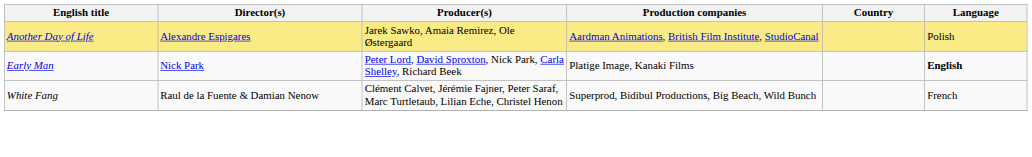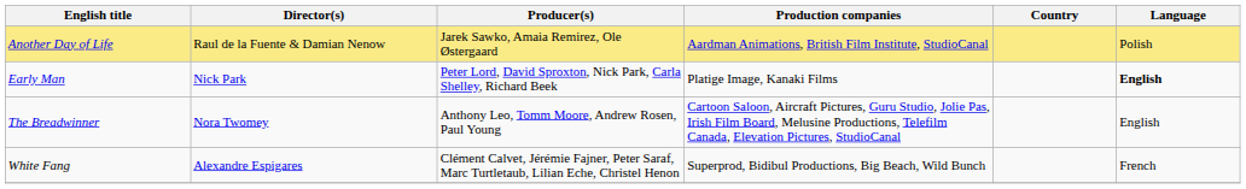 <table class="sortable wikitable" width="95%" cellpadding="5">
 <tr>
 <th width="15%">English title</th>
 <th width="20%">Director(s)</th>
 <th width="20%">Producer(s)</th>
 <th width="25%">Production companies</th>
 <th width="10%">Country</th>
 <th width="10%">Language</th>
 </tr>
 <tr style="background:#FAEB86">
 <td><em><a href='#'>Another Day of Life</a></em></td>
-<td><a href='#'>Alexandre Espigares</a></td>
+<td>Raul de la Fuente & Damian Nenow</td>
 <td>Jarek Sawko, Amaia Remirez, Ole Østergaard</td>
 <td><a href='#'>Aardman Animations</a>, <a href='#'>British Film Institute</a>, <a href='#'>StudioCanal</a></td>
 <td>    </td>
 <td>Polish</td>
 </tr>
 <tr>
 <td><em><a href='#'>Early Man</a></em></td>
 <td><a href='#'>Nick Park</a></td>
 <td><a href='#'>Peter Lord</a>, <a href='#'>David Sproxton</a>, Nick Park, <a href='#'>Carla Shelley</a>, Richard Beek</td>
 <td>Platige Image, Kanaki Films</td>
 <td></td>
 <td><strong>English</strong></td>
 </tr>
 <tr>
+<td><em><a href='#'>The Breadwinner</a></em></td>
+<td><a href='#'>Nora Twomey</a></td>
+<td>Anthony Leo, <a href='#'>Tomm Moore</a>, Andrew Rosen, Paul Young</td>
+<td><a href='#'>Cartoon Saloon</a>, Aircraft Pictures, <a href='#'>Guru Studio</a>, <a href='#'>Jolie Pas</a>, <a href='#'>Irish Film Board</a>, Melusine Productions, <a href='#'>Telefilm Canada</a>, <a href='#'>Elevation Pictures</a>, <a href='#'>StudioCanal</a></td>
+<td>  </td>
+<td>English</td>
+</tr>
+<tr>
 <td><em>White Fang</em></td>
-<td>Raul de la Fuente & Damian Nenow</td>
+<td><a href='#'>Alexandre Espigares</a></td>
 <td>Clément Calvet, Jérémie Fajner, Peter Saraf, Marc Turtletaub, Lilian Eche, Christel Henon</td>
 <td>Superprod, Bidibul Productions, Big Beach, Wild Bunch</td>
 <td> </td>
 <td>French</td>
 </tr>
 <tr>
 </tr>
 </table>
